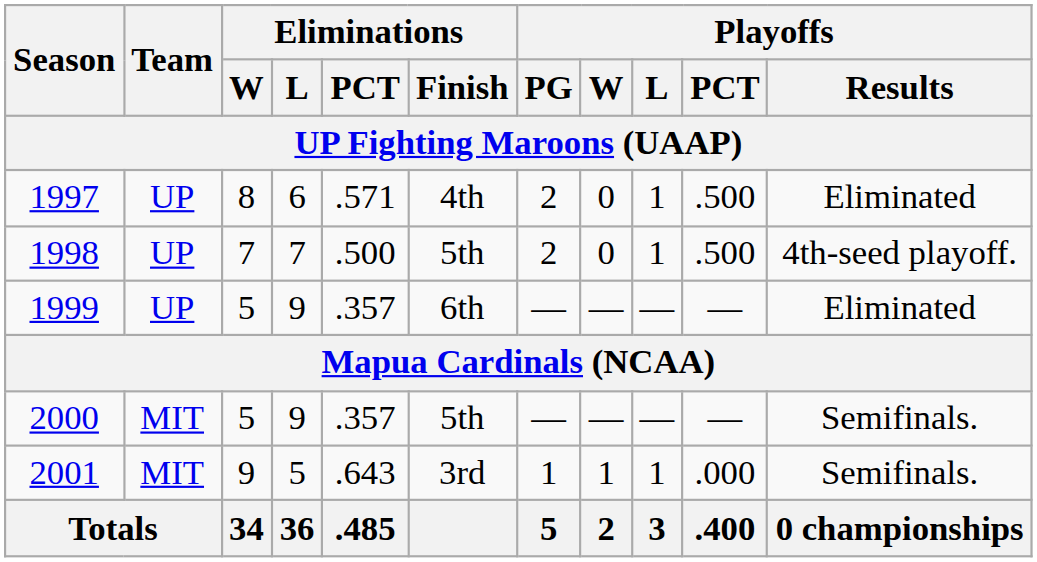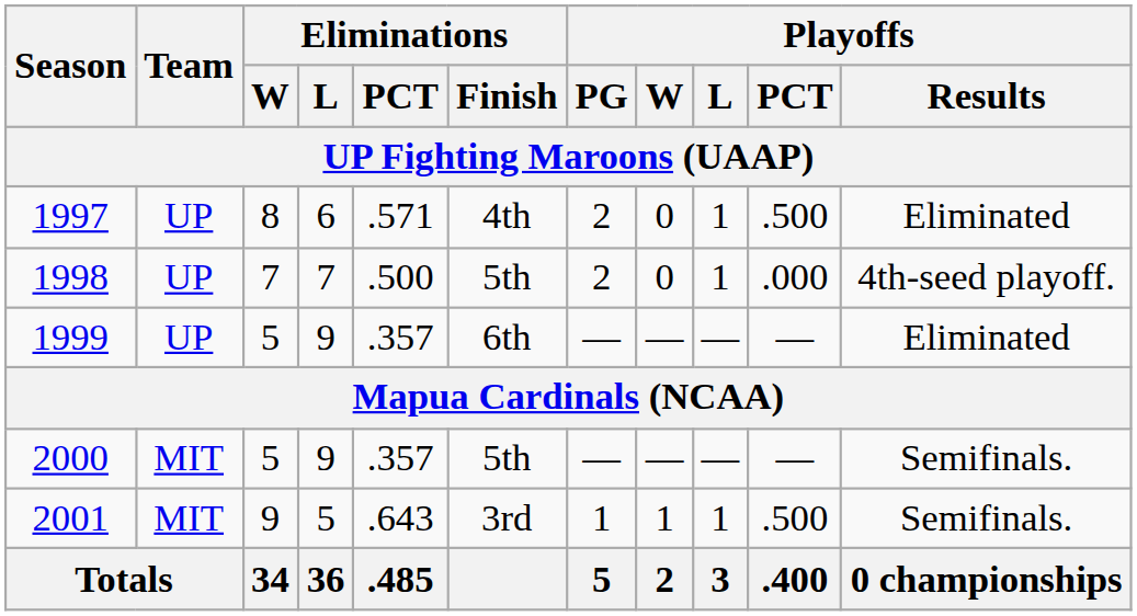 <table class=wikitable style="text-align:center">
 <tr>
 <th rowspan=2>Season</th>
 <th rowspan=2>Team</th>
 <th colspan=4>Eliminations</th>
 <th colspan=5>Playoffs</th>
 </tr>
 <tr>
 <th>W</th>
 <th>L</th>
 <th>PCT</th>
 <th>Finish</th>
 <th>PG</th>
 <th>W</th>
 <th>L</th>
 <th>PCT</th>
 <th>Results</th>
 </tr>
 <tr>
 <th colspan="11"><a href='#'>UP Fighting Maroons</a> (UAAP)</th>
 </tr>
 <tr>
 <td><a href='#'>1997</a></td>
 <td><a href='#'>UP</a></td>
 <td>8</td>
 <td>6</td>
 <td>.571</td>
 <td>4th</td>
 <td>2</td>
 <td>0</td>
 <td>1</td>
 <td>.500</td>
 <td>Eliminated</td>
 </tr>
 <tr>
 <td><a href='#'>1998</a></td>
 <td><a href='#'>UP</a></td>
 <td>7</td>
 <td>7</td>
 <td>.500</td>
 <td>5th</td>
 <td>2</td>
 <td>0</td>
 <td>1</td>
-<td>.500</td>
+<td>.000</td>
 <td>4th-seed playoff.</td>
 </tr>
 <tr>
 <td><a href='#'>1999</a></td>
 <td><a href='#'>UP</a></td>
 <td>5</td>
 <td>9</td>
 <td>.357</td>
 <td>6th</td>
 <td>—</td>
 <td>—</td>
 <td>—</td>
 <td>—</td>
 <td>Eliminated</td>
 </tr>
 <tr>
 <th colspan="11"><a href='#'>Mapua Cardinals</a> (NCAA)</th>
 </tr>
 <tr>
 <td><a href='#'>2000</a></td>
 <td><a href='#'>MIT</a></td>
 <td>5</td>
 <td>9</td>
 <td>.357</td>
 <td>5th</td>
 <td>—</td>
 <td>—</td>
 <td>—</td>
 <td>—</td>
 <td>Semifinals.</td>
 </tr>
 <tr>
 <td><a href='#'>2001</a></td>
 <td><a href='#'>MIT</a></td>
 <td>9</td>
 <td>5</td>
 <td>.643</td>
 <td>3rd</td>
 <td>1</td>
 <td>1</td>
 <td>1</td>
-<td>.000</td>
+<td>.500</td>
 <td>Semifinals.</td>
 </tr>
 <tr>
 <th colspan=2>Totals</th>
 <th>34</th>
 <th>36</th>
 <th>.485</th>
 <th></th>
 <th>5</th>
 <th>2</th>
 <th>3</th>
 <th>.400</th>
 <th>0 championships</th>
 </tr>
 </table>
